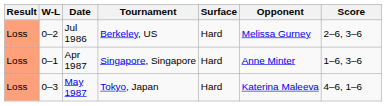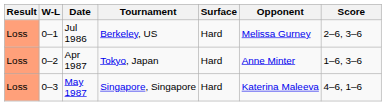 <table class="sortable wikitable">
 <tr bgcolor="#efefef">
 <th>Result</th>
 <th>W-L</th>
 <th style="width:50px">Date</th>
 <th>Tournament</th>
 <th>Surface</th>
 <th>Opponent</th>
 <th style="width:90px" class="unsortable">Score</th>
 </tr>
 <tr>
 <td style="background:#ffa07a;">Loss</td>
-<td>0–2</td>
+<td>0–1</td>
 <td>Jul 1986</td>
 <td><a href='#'>Berkeley</a>, US</td>
 <td>Hard</td>
 <td> <a href='#'>Melissa Gurney</a></td>
 <td>2–6, 3–6</td>
 </tr>
 <tr>
 <td style="background:#ffa07a;">Loss</td>
-<td>0–1</td>
+<td>0–2</td>
 <td>Apr 1987</td>
-<td><a href='#'>Singapore</a>, Singapore</td>
+<td><a href='#'>Tokyo</a>, Japan</td>
 <td>Hard</td>
 <td> <a href='#'>Anne Minter</a></td>
 <td>1–6, 3–6</td>
 </tr>
 <tr =>
 <td style="background:#ffa07a;">Loss</td>
 <td>0–3</td>
 <td><a href='#'>May 1987</a></td>
-<td><a href='#'>Tokyo</a>, Japan</td>
+<td><a href='#'>Singapore</a>, Singapore</td>
 <td>Hard</td>
 <td> <a href='#'>Katerina Maleeva</a></td>
 <td>4–6, 1–6</td>
 </tr>
 </table>
